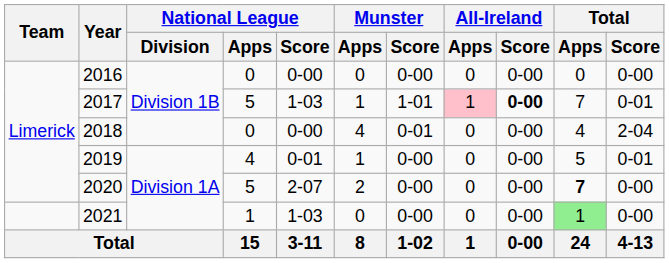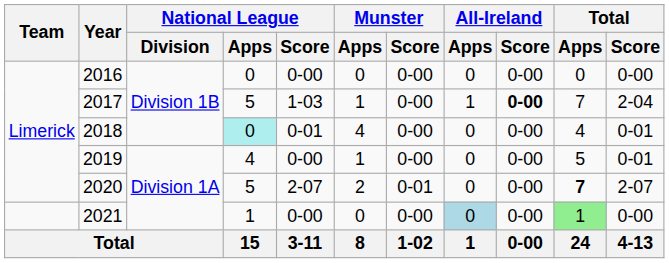 <table class="wikitable" style="text-align:center">
 <tr>
 <th rowspan="2">Team</th>
 <th rowspan="2">Year</th>
 <th colspan="3"><a href='#'>National League</a></th>
 <th colspan="2"><a href='#'>Munster</a></th>
 <th colspan="2"><a href='#'>All-Ireland</a></th>
 <th colspan="2">Total</th>
 </tr>
 <tr>
 <th>Division</th>
 <th>Apps</th>
 <th>Score</th>
 <th>Apps</th>
 <th>Score</th>
 <th>Apps</th>
 <th>Score</th>
 <th>Apps</th>
 <th>Score</th>
 </tr>
 <tr>
 <td rowspan="5"><a href='#'>Limerick</a></td>
 <td>2016</td>
 <td rowspan="3"><a href='#'>Division 1B</a></td>
 <td>0</td>
 <td>0-00</td>
 <td>0</td>
 <td>0-00</td>
 <td>0</td>
 <td>0-00</td>
 <td>0</td>
 <td>0-00</td>
 </tr>
 <tr>
 <td>2017</td>
 <td>5</td>
 <td>1-03</td>
 <td>1</td>
-<td>1-01</td>
-<td style="background: pink;">1</td>
+<td>0-00</td>
+<td>1</td>
 <td><strong>0-00</strong></td>
 <td>7</td>
-<td>0-01</td>
+<td>2-04</td>
 </tr>
 <tr>
 <td>2018</td>
+<td style="background: paleturquoise;">0</td>
+<td>0-01</td>
+<td>4</td>
+<td>0-00</td>
 <td>0</td>
 <td>0-00</td>
 <td>4</td>
 <td>0-01</td>
-<td>0</td>
-<td>0-00</td>
-<td>4</td>
-<td>2-04</td>
 </tr>
 <tr>
 <td>2019</td>
 <td rowspan="3"><a href='#'>Division 1A</a></td>
 <td>4</td>
-<td>0-01</td>
+<td>0-00</td>
 <td>1</td>
 <td>0-00</td>
 <td>0</td>
 <td>0-00</td>
 <td>5</td>
 <td>0-01</td>
 </tr>
 <tr>
 <td>2020</td>
 <td>5</td>
 <td>2-07</td>
 <td>2</td>
-<td>0-00</td>
+<td>0-01</td>
 <td>0</td>
 <td>0-00</td>
 <td><strong>7</strong></td>
-<td>0-00</td>
+<td>2-07</td>
 </tr>
 <tr>
 <td></td>
 <td>2021</td>
 <td>1</td>
-<td>1-03</td>
+<td>0-00</td>
 <td>0</td>
 <td>0-00</td>
-<td>0</td>
+<td style="background: lightblue;">0</td>
 <td>0-00</td>
 <td style="background: lightgreen;">1</td>
 <td>0-00</td>
 </tr>
 <tr>
 <th colspan="3">Total</th>
 <th>15</th>
 <th>3-11</th>
 <th>8</th>
 <th>1-02</th>
 <th>1</th>
 <th>0-00</th>
 <th>24</th>
 <th>4-13</th>
 </tr>
 </table>
